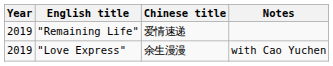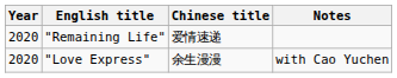 <table class="wikitable">
 <tr>
 <th>Year</th>
 <th>English title</th>
 <th>Chinese title</th>
 <th>Notes</th>
 </tr>
 <tr>
-<td>2019</td>
+<td>2020</td>
 <td>"Remaining Life"</td>
 <td>爱情速递</td>
 <td></td>
 </tr>
 <tr>
-<td>2019</td>
+<td>2020</td>
 <td>"Love Express"</td>
 <td>余生漫漫</td>
 <td>with Cao Yuchen</td>
 </tr>
 </table>
